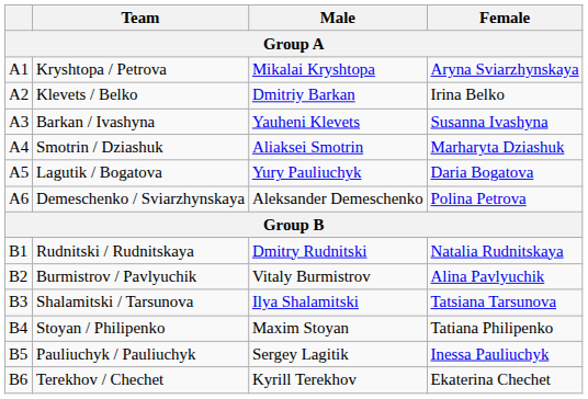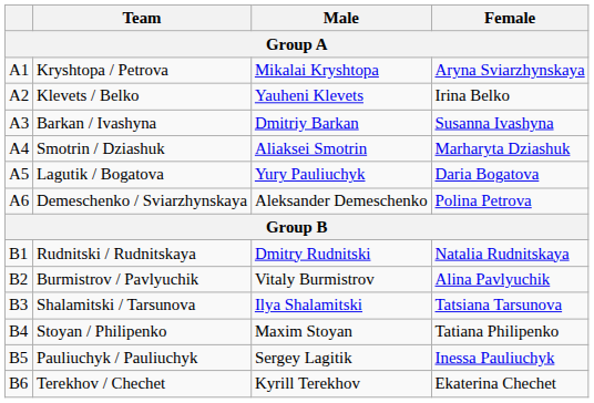 <table class="wikitable">
 <tr>
 <th></th>
 <th>Team</th>
 <th>Male</th>
 <th>Female</th>
 </tr>
 <tr>
 <th colspan="4">Group A</th>
 </tr>
 <tr>
 <td>A1</td>
 <td>Kryshtopa / Petrova</td>
 <td><a href='#'>Mikalai Kryshtopa</a></td>
 <td><a href='#'>Aryna Sviarzhynskaya</a></td>
 </tr>
 <tr>
 <td>A2</td>
 <td>Klevets / Belko</td>
-<td><a href='#'>Dmitriy Barkan</a></td>
+<td><a href='#'>Yauheni Klevets</a></td>
 <td>Irina Belko</td>
 </tr>
 <tr>
 <td>A3</td>
 <td>Barkan / Ivashyna</td>
-<td><a href='#'>Yauheni Klevets</a></td>
+<td><a href='#'>Dmitriy Barkan</a></td>
 <td><a href='#'>Susanna Ivashyna</a></td>
 </tr>
 <tr>
 <td>A4</td>
 <td>Smotrin / Dziashuk</td>
 <td><a href='#'>Aliaksei Smotrin</a></td>
 <td><a href='#'>Marharyta Dziashuk</a></td>
 </tr>
 <tr>
 <td>A5</td>
 <td>Lagutik / Bogatova</td>
 <td><a href='#'>Yury Pauliuchyk</a></td>
 <td><a href='#'>Daria Bogatova</a></td>
 </tr>
 <tr>
 <td>A6</td>
 <td>Demeschenko / Sviarzhynskaya</td>
 <td>Aleksander Demeschenko</td>
 <td><a href='#'>Polina Petrova</a></td>
 </tr>
 <tr>
 <th colspan="4">Group B</th>
 </tr>
 <tr>
 <td>B1</td>
 <td>Rudnitski / Rudnitskaya</td>
 <td><a href='#'>Dmitry Rudnitski</a></td>
 <td><a href='#'>Natalia Rudnitskaya</a></td>
 </tr>
 <tr>
 <td>B2</td>
 <td>Burmistrov / Pavlyuchik</td>
 <td>Vitaly Burmistrov</td>
 <td><a href='#'>Alina Pavlyuchik</a></td>
 </tr>
 <tr>
 <td>B3</td>
 <td>Shalamitski / Tarsunova</td>
 <td><a href='#'>Ilya Shalamitski</a></td>
 <td><a href='#'>Tatsiana Tarsunova</a></td>
 </tr>
 <tr>
 <td>B4</td>
 <td>Stoyan / Philipenko</td>
 <td>Maxim Stoyan</td>
 <td>Tatiana Philipenko</td>
 </tr>
 <tr>
 <td>B5</td>
 <td>Pauliuchyk / Pauliuchyk</td>
 <td>Sergey Lagitik</td>
 <td><a href='#'>Inessa Pauliuchyk</a></td>
 </tr>
 <tr>
 <td>B6</td>
 <td>Terekhov / Chechet</td>
 <td>Kyrill Terekhov</td>
 <td>Ekaterina Chechet</td>
 </tr>
 </table>
